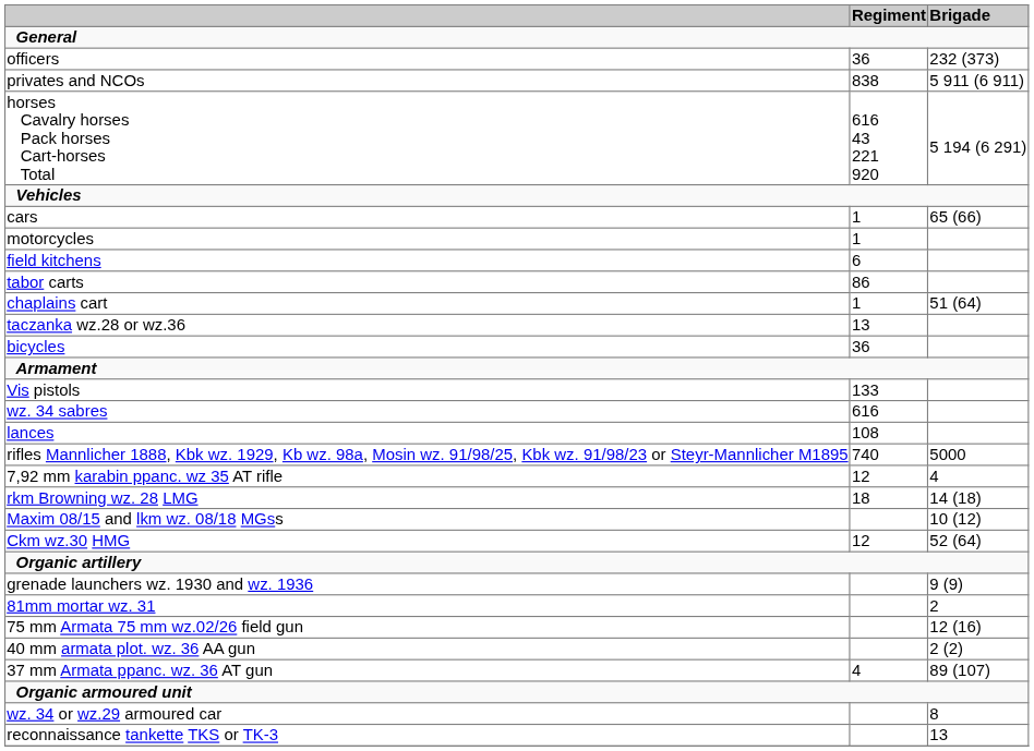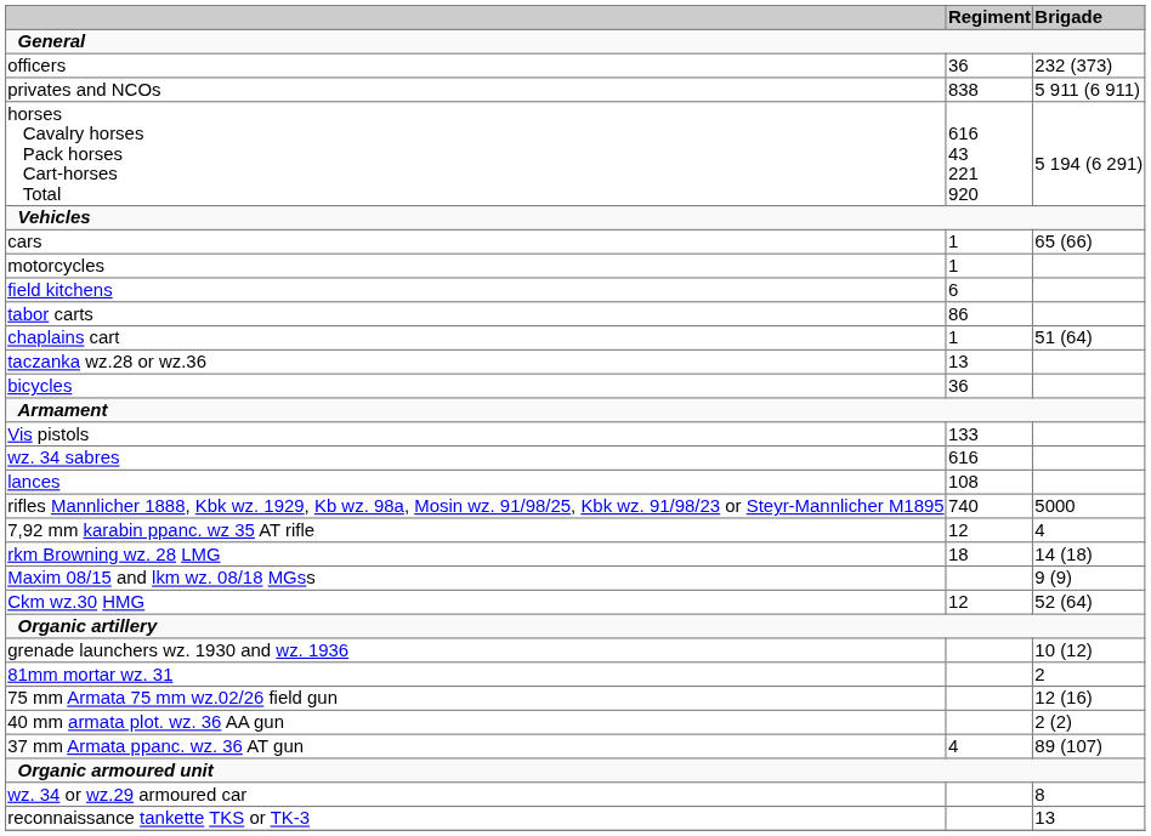 <table border="1" cellpadding="1" cellspacing="0" style="font-size: 85%; border: gray solid 1px; border-collapse: collapse; text-align: left;">
 <tr>
 <th ROWSPAN=1 style="background:#ccc;"></th>
 <th style="background:#ccc;">Regiment</th>
 <th style="background:#ccc;">Brigade</th>
 </tr>
 <tr>
 <th colspan="14" style="background: #f9f9f9; text-align: left;">  <em>General</em></th>
 </tr>
 <tr>
 <td>officers</td>
 <td>36</td>
 <td>232 (373)</td>
 </tr>
 <tr>
 <td>privates and NCOs</td>
 <td>838</td>
 <td>5 911 (6 911)</td>
 </tr>
 <tr>
 <td>horses<br>   Cavalry horses<br>   Pack horses<br>   Cart-horses<br>   Total</td>
 <td><br>616<br>43<br>221<br>920</td>
 <td><br>5 194 (6 291)</td>
 </tr>
 <tr>
 <th colspan="14" style="background: #f9f9f9; text-align: left;">  <em>Vehicles</em></th>
 </tr>
 <tr>
 <td>cars</td>
 <td>1</td>
 <td>65 (66)</td>
 </tr>
 <tr>
 <td>motorcycles</td>
 <td>1</td>
 <td></td>
 </tr>
 <tr>
 <td><a href='#'>field kitchens</a></td>
 <td>6</td>
 <td></td>
 </tr>
 <tr>
 <td><a href='#'>tabor</a> carts</td>
 <td>86</td>
 <td></td>
 </tr>
 <tr>
 <td><a href='#'>chaplains</a> cart</td>
 <td>1</td>
 <td>51 (64)</td>
 </tr>
 <tr>
 <td><a href='#'>taczanka</a> wz.28 or wz.36</td>
 <td>13</td>
 <td></td>
 </tr>
 <tr>
 <td><a href='#'>bicycles</a></td>
 <td>36</td>
 <td></td>
 </tr>
 <tr>
 <th colspan="14" style="background: #f9f9f9; text-align: left;">  <em>Armament</em></th>
 </tr>
 <tr>
 <td><a href='#'>Vis</a> pistols</td>
 <td>133</td>
 <td></td>
 </tr>
 <tr>
 <td><a href='#'>wz. 34 sabres</a></td>
 <td>616</td>
 <td></td>
 </tr>
 <tr>
 <td><a href='#'>lances</a></td>
 <td>108</td>
 <td></td>
 </tr>
 <tr>
 <td>rifles <a href='#'>Mannlicher 1888</a>, <a href='#'>Kbk wz. 1929</a>, <a href='#'>Kb wz. 98a</a>, <a href='#'>Mosin wz. 91/98/25</a>, <a href='#'>Kbk wz. 91/98/23</a> or <a href='#'>Steyr-Mannlicher M1895</a></td>
 <td>740</td>
 <td>5000</td>
 </tr>
 <tr>
 <td>7,92 mm <a href='#'>karabin ppanc. wz 35</a> AT rifle</td>
 <td>12</td>
 <td>4</td>
 </tr>
 <tr>
 <td><a href='#'>rkm Browning wz. 28</a> <a href='#'>LMG</a></td>
 <td>18</td>
 <td>14 (18)</td>
 </tr>
 <tr>
 <td><a href='#'>Maxim 08/15</a> and <a href='#'>lkm wz. 08/18</a> <a href='#'>MGs</a>s</td>
 <td></td>
-<td>10 (12)</td>
+<td>9 (9)</td>
 </tr>
 <tr>
 <td><a href='#'>Ckm wz.30</a> <a href='#'>HMG</a></td>
 <td>12</td>
 <td>52 (64)</td>
 </tr>
 <tr>
 <th colspan="14" style="background: #f9f9f9; text-align: left;">  <em>Organic artillery</em></th>
 </tr>
 <tr>
 <td>grenade launchers wz. 1930 and <a href='#'>wz. 1936</a></td>
 <td></td>
-<td>9 (9)</td>
+<td>10 (12)</td>
 </tr>
 <tr>
 <td><a href='#'>81mm mortar wz. 31</a></td>
 <td></td>
 <td>2</td>
 </tr>
 <tr>
 <td>75 mm <a href='#'>Armata 75 mm wz.02/26</a> field gun</td>
 <td></td>
 <td>12 (16)</td>
 </tr>
 <tr>
 <td>40 mm <a href='#'>armata plot. wz. 36</a> AA gun</td>
 <td></td>
 <td>2 (2)</td>
 </tr>
 <tr>
 <td>37 mm <a href='#'>Armata ppanc. wz. 36</a> AT gun</td>
 <td>4</td>
 <td>89 (107)</td>
 </tr>
 <tr>
 <th colspan="14" style="background: #f9f9f9; text-align: left;">  <em>Organic armoured unit</em></th>
 </tr>
 <tr>
 <td><a href='#'>wz. 34</a> or <a href='#'>wz.29</a> armoured car</td>
 <td></td>
 <td>8</td>
 </tr>
 <tr>
 <td>reconnaissance <a href='#'>tankette</a> <a href='#'>TKS</a> or <a href='#'>TK-3</a></td>
 <td></td>
 <td>13</td>
 </tr>
 <tr>
 </tr>
 </table>
